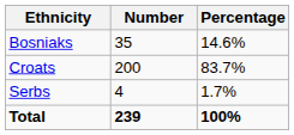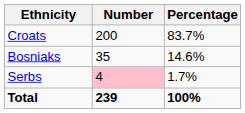 <table class="wikitable">
 <tr>
 <th width="100px">Ethnicity</th>
 <th width="80px">Number</th>
 <th width="80px">Percentage</th>
 </tr>
 <tr>
+<td><a href='#'>Croats</a></td>
+<td>200</td>
+<td>83.7%</td>
+</tr>
+<tr>
 <td><a href='#'>Bosniaks</a></td>
 <td>35</td>
 <td>14.6%</td>
 </tr>
 <tr>
-<td><a href='#'>Croats</a></td>
-<td>200</td>
-<td>83.7%</td>
-</tr>
-<tr>
 <td><a href='#'>Serbs</a></td>
-<td>4</td>
+<td style="background: pink;">4</td>
 <td>1.7%</td>
 </tr>
 <tr>
 <td><strong>Total</strong></td>
 <td><strong>239</strong></td>
 <td><strong>100%</strong></td>
 </tr>
 </table>
